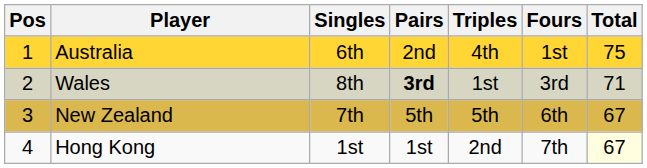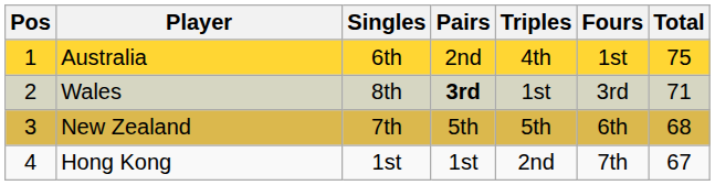 <table class="wikitable" style="font-size: 100%">
 <tr>
 <th width=20>Pos</th>
 <th width=200>Player</th>
 <th width=20>Singles</th>
 <th width=20>Pairs</th>
 <th width=20>Triples</th>
 <th width=20>Fours</th>
 <th width=20>Total</th>
 </tr>
 <tr align=center style="background: #FFD633;">
 <td>1</td>
 <td align="left"> Australia</td>
 <td>6th</td>
 <td>2nd</td>
 <td>4th</td>
 <td>1st</td>
 <td>75</td>
 </tr>
 <tr align=center style="background: #D6D6C2;">
 <td>2</td>
 <td align="left">  Wales</td>
 <td>8th</td>
 <td><strong>3rd</strong></td>
 <td>1st</td>
 <td>3rd</td>
 <td>71</td>
 </tr>
 <tr align=center style="background: #DBB84D;">
 <td>3</td>
 <td align="left"> New Zealand</td>
 <td>7th</td>
 <td>5th</td>
 <td>5th</td>
 <td>6th</td>
-<td>67</td>
+<td>68</td>
 </tr>
 <tr align=center>
 <td>4</td>
 <td align="left"> Hong Kong</td>
 <td>1st</td>
 <td>1st</td>
 <td>2nd</td>
 <td>7th</td>
-<td style="background: lightyellow;">67</td>
+<td>67</td>
 </tr>
 </table>
